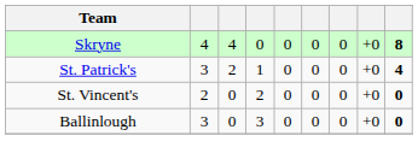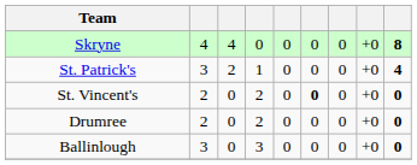 <table class="wikitable" style="text-align:center">
 <tr>
 <th style="width:175px;">Team</th>
 <th width="20"></th>
 <th width="20"></th>
 <th width="20"></th>
 <th width="20"></th>
 <th width="20"></th>
 <th width="20"></th>
 <th width="20"></th>
 <th width="20"></th>
 </tr>
 <tr style="background:#cfc;">
 <td><a href='#'>Skryne</a></td>
 <td>4</td>
 <td>4</td>
 <td>0</td>
 <td>0</td>
 <td>0</td>
 <td>0</td>
 <td>+0</td>
 <td><strong>8</strong></td>
 </tr>
 <tr>
 <td><a href='#'>St. Patrick's</a></td>
 <td>3</td>
 <td>2</td>
 <td>1</td>
 <td>0</td>
 <td>0</td>
 <td>0</td>
 <td>+0</td>
 <td><strong>4</strong></td>
 </tr>
 <tr>
 <td>St. Vincent's</td>
 <td>2</td>
 <td>0</td>
 <td>2</td>
 <td>0</td>
+<td><strong>0</strong></td>
+<td>0</td>
+<td>+0</td>
+<td><strong>0</strong></td>
+</tr>
+<tr>
+<td>Drumree</td>
+<td>2</td>
+<td>0</td>
+<td>2</td>
+<td>0</td>
 <td>0</td>
 <td>0</td>
 <td>+0</td>
 <td><strong>0</strong></td>
 </tr>
 <tr>
 <td>Ballinlough</td>
 <td>3</td>
 <td>0</td>
 <td>3</td>
 <td>0</td>
 <td>0</td>
 <td>0</td>
 <td>+0</td>
 <td><strong>0</strong></td>
 </tr>
 <tr>
 </tr>
 </table>
